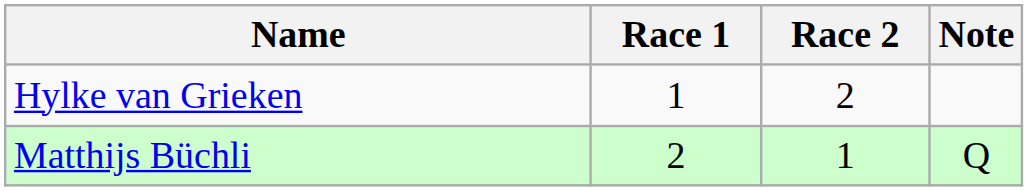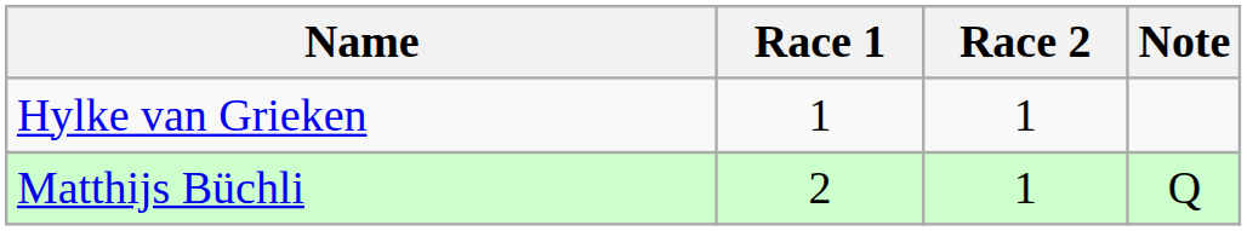 <table class="wikitable" style="text-align:center;">
 <tr>
 <th style="width:15em">Name</th>
 <th style="width:4em">Race 1</th>
 <th style="width:4em">Race 2</th>
 <th>Note</th>
 </tr>
 <tr>
 <td align=left><a href='#'>Hylke van Grieken</a></td>
 <td>1</td>
-<td>2</td>
+<td>1</td>
 <td></td>
 </tr>
 <tr bgcolor=ccffcc>
 <td align=left><a href='#'>Matthijs Büchli</a></td>
 <td>2</td>
 <td>1</td>
 <td>Q</td>
 </tr>
 </table>
